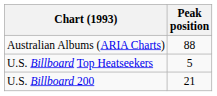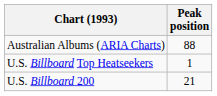 <table class="wikitable sortable">
 <tr>
 <th>Chart (1993)</th>
 <th>Peak<br>position</th>
 </tr>
 <tr>
 <td>Australian Albums (<a href='#'>ARIA Charts</a>)</td>
 <td align=center>88</td>
 </tr>
 <tr>
 <td>U.S. <em><a href='#'>Billboard</a></em> <a href='#'>Top Heatseekers</a></td>
-<td align=center>5</td>
+<td align=center>1</td>
 </tr>
 <tr>
 <td>U.S. <a href='#'><em>Billboard</em> 200</a></td>
 <td align=center>21</td>
 </tr>
 </table>
